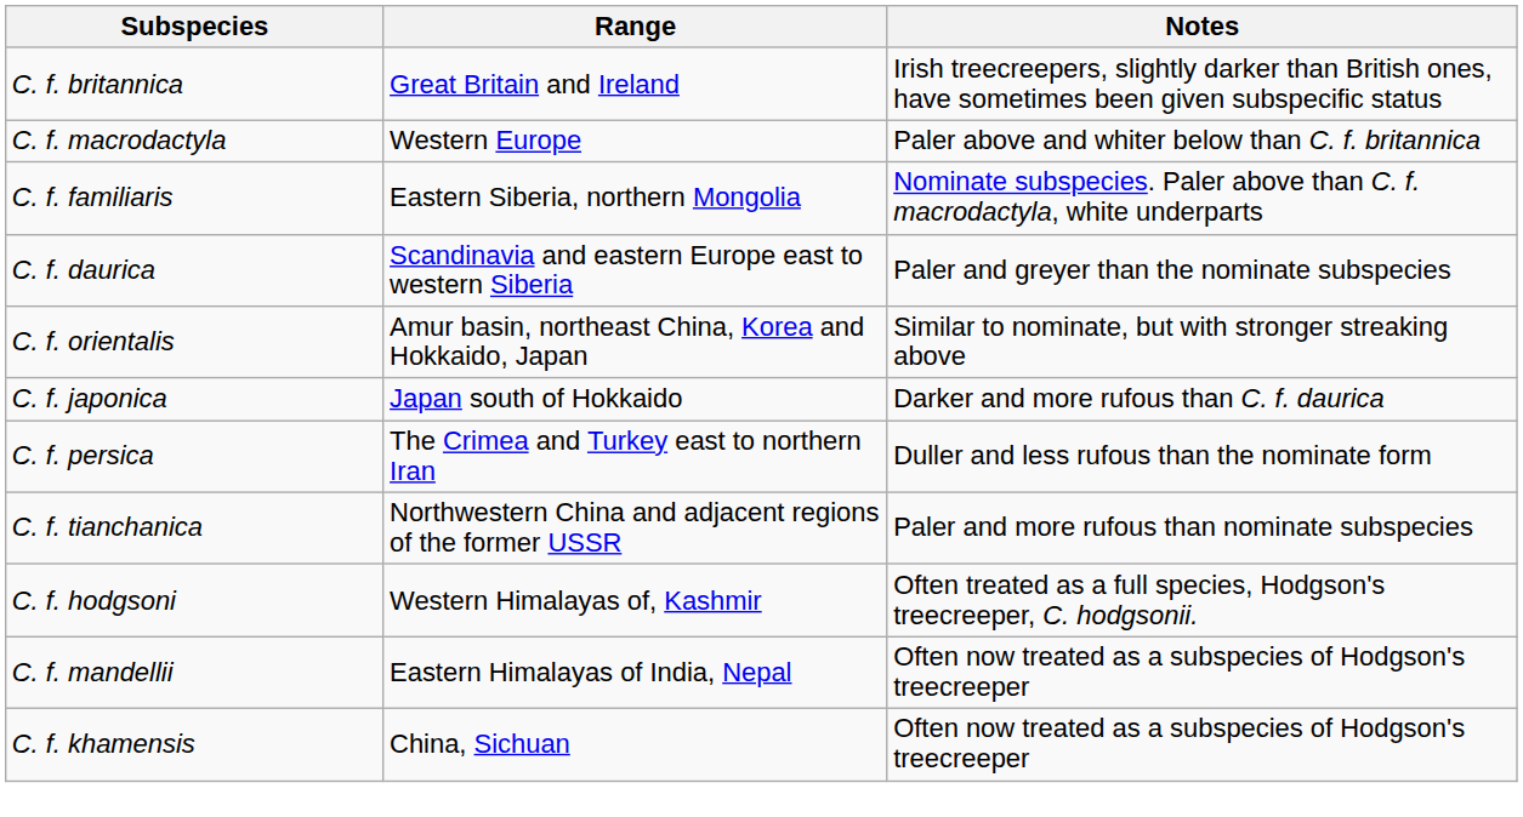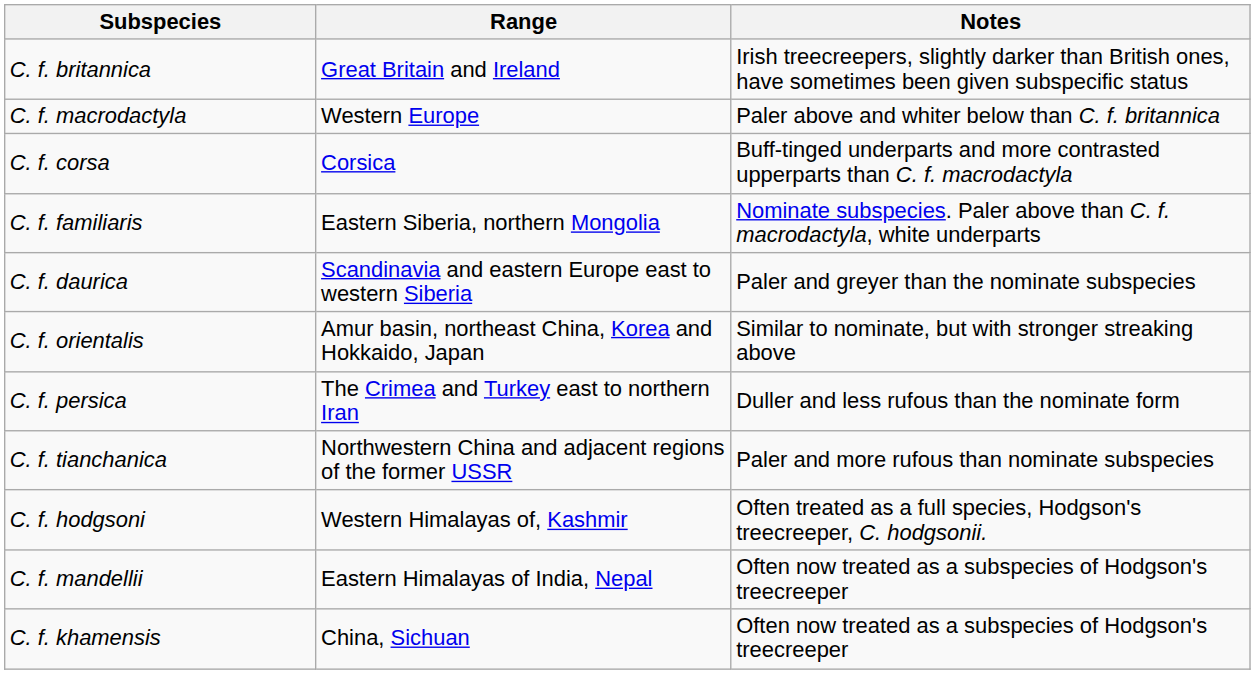 <table width=72% class="wikitable">
 <tr>
 <th width=18%>Subspecies</th>
 <th width=24%>Range</th>
 <th width=30%>Notes</th>
 </tr>
 <tr>
 <td><em>C. f. britannica</em></td>
 <td><a href='#'>Great Britain</a> and <a href='#'>Ireland</a></td>
 <td>Irish treecreepers, slightly darker than British ones, have sometimes been given subspecific status</td>
 </tr>
 <tr>
 <td><em>C. f. macrodactyla</em></td>
 <td>Western <a href='#'>Europe</a></td>
 <td>Paler above and whiter below than <em>C. f. britannica</em></td>
 </tr>
 <tr>
+<td><em>C. f. corsa</em></td>
+<td><a href='#'>Corsica</a></td>
+<td>Buff-tinged underparts and more contrasted upperparts than <em>C. f. macrodactyla</em></td>
+</tr>
+<tr>
 <td><em>C. f. familiaris</em></td>
 <td>Eastern Siberia, northern <a href='#'>Mongolia</a></td>
 <td><a href='#'>Nominate subspecies</a>. Paler above than <em>C. f. macrodactyla</em>, white underparts</td>
 </tr>
 <tr>
 <td><em>C. f. daurica</em></td>
 <td><a href='#'>Scandinavia</a> and eastern Europe east to western <a href='#'>Siberia</a></td>
 <td>Paler and greyer than the nominate subspecies</td>
 </tr>
 <tr>
 <td><em>C. f. orientalis</em></td>
 <td>Amur basin, northeast China, <a href='#'>Korea</a> and Hokkaido, Japan</td>
 <td>Similar to nominate, but with stronger streaking above</td>
-</tr>
-<tr>
-<td><em>C. f. japonica</em></td>
-<td><a href='#'>Japan</a> south of Hokkaido</td>
-<td>Darker and more rufous than <em>C. f. daurica</em></td>
 </tr>
 <tr>
 <td><em>C. f. persica</em></td>
 <td>The <a href='#'>Crimea</a> and <a href='#'>Turkey</a> east to northern <a href='#'>Iran</a></td>
 <td>Duller and less rufous than the nominate form</td>
 </tr>
 <tr>
 <td><em>C. f. tianchanica</em></td>
 <td>Northwestern China and adjacent regions of the former <a href='#'>USSR</a></td>
 <td>Paler and more rufous than nominate subspecies</td>
 </tr>
 <tr>
 <td><em>C. f. hodgsoni</em></td>
 <td>Western Himalayas of, <a href='#'>Kashmir</a></td>
 <td>Often treated as a full species, Hodgson's treecreeper, <em>C. hodgsonii.</em></td>
 </tr>
 <tr>
 <td><em>C. f. mandellii</em></td>
 <td>Eastern Himalayas of India, <a href='#'>Nepal</a></td>
 <td>Often now treated as a subspecies of Hodgson's treecreeper</td>
 </tr>
 <tr>
 <td><em>C. f. khamensis</em></td>
 <td>China, <a href='#'>Sichuan</a></td>
 <td>Often now treated as a subspecies of Hodgson's treecreeper</td>
 </tr>
 </table>
